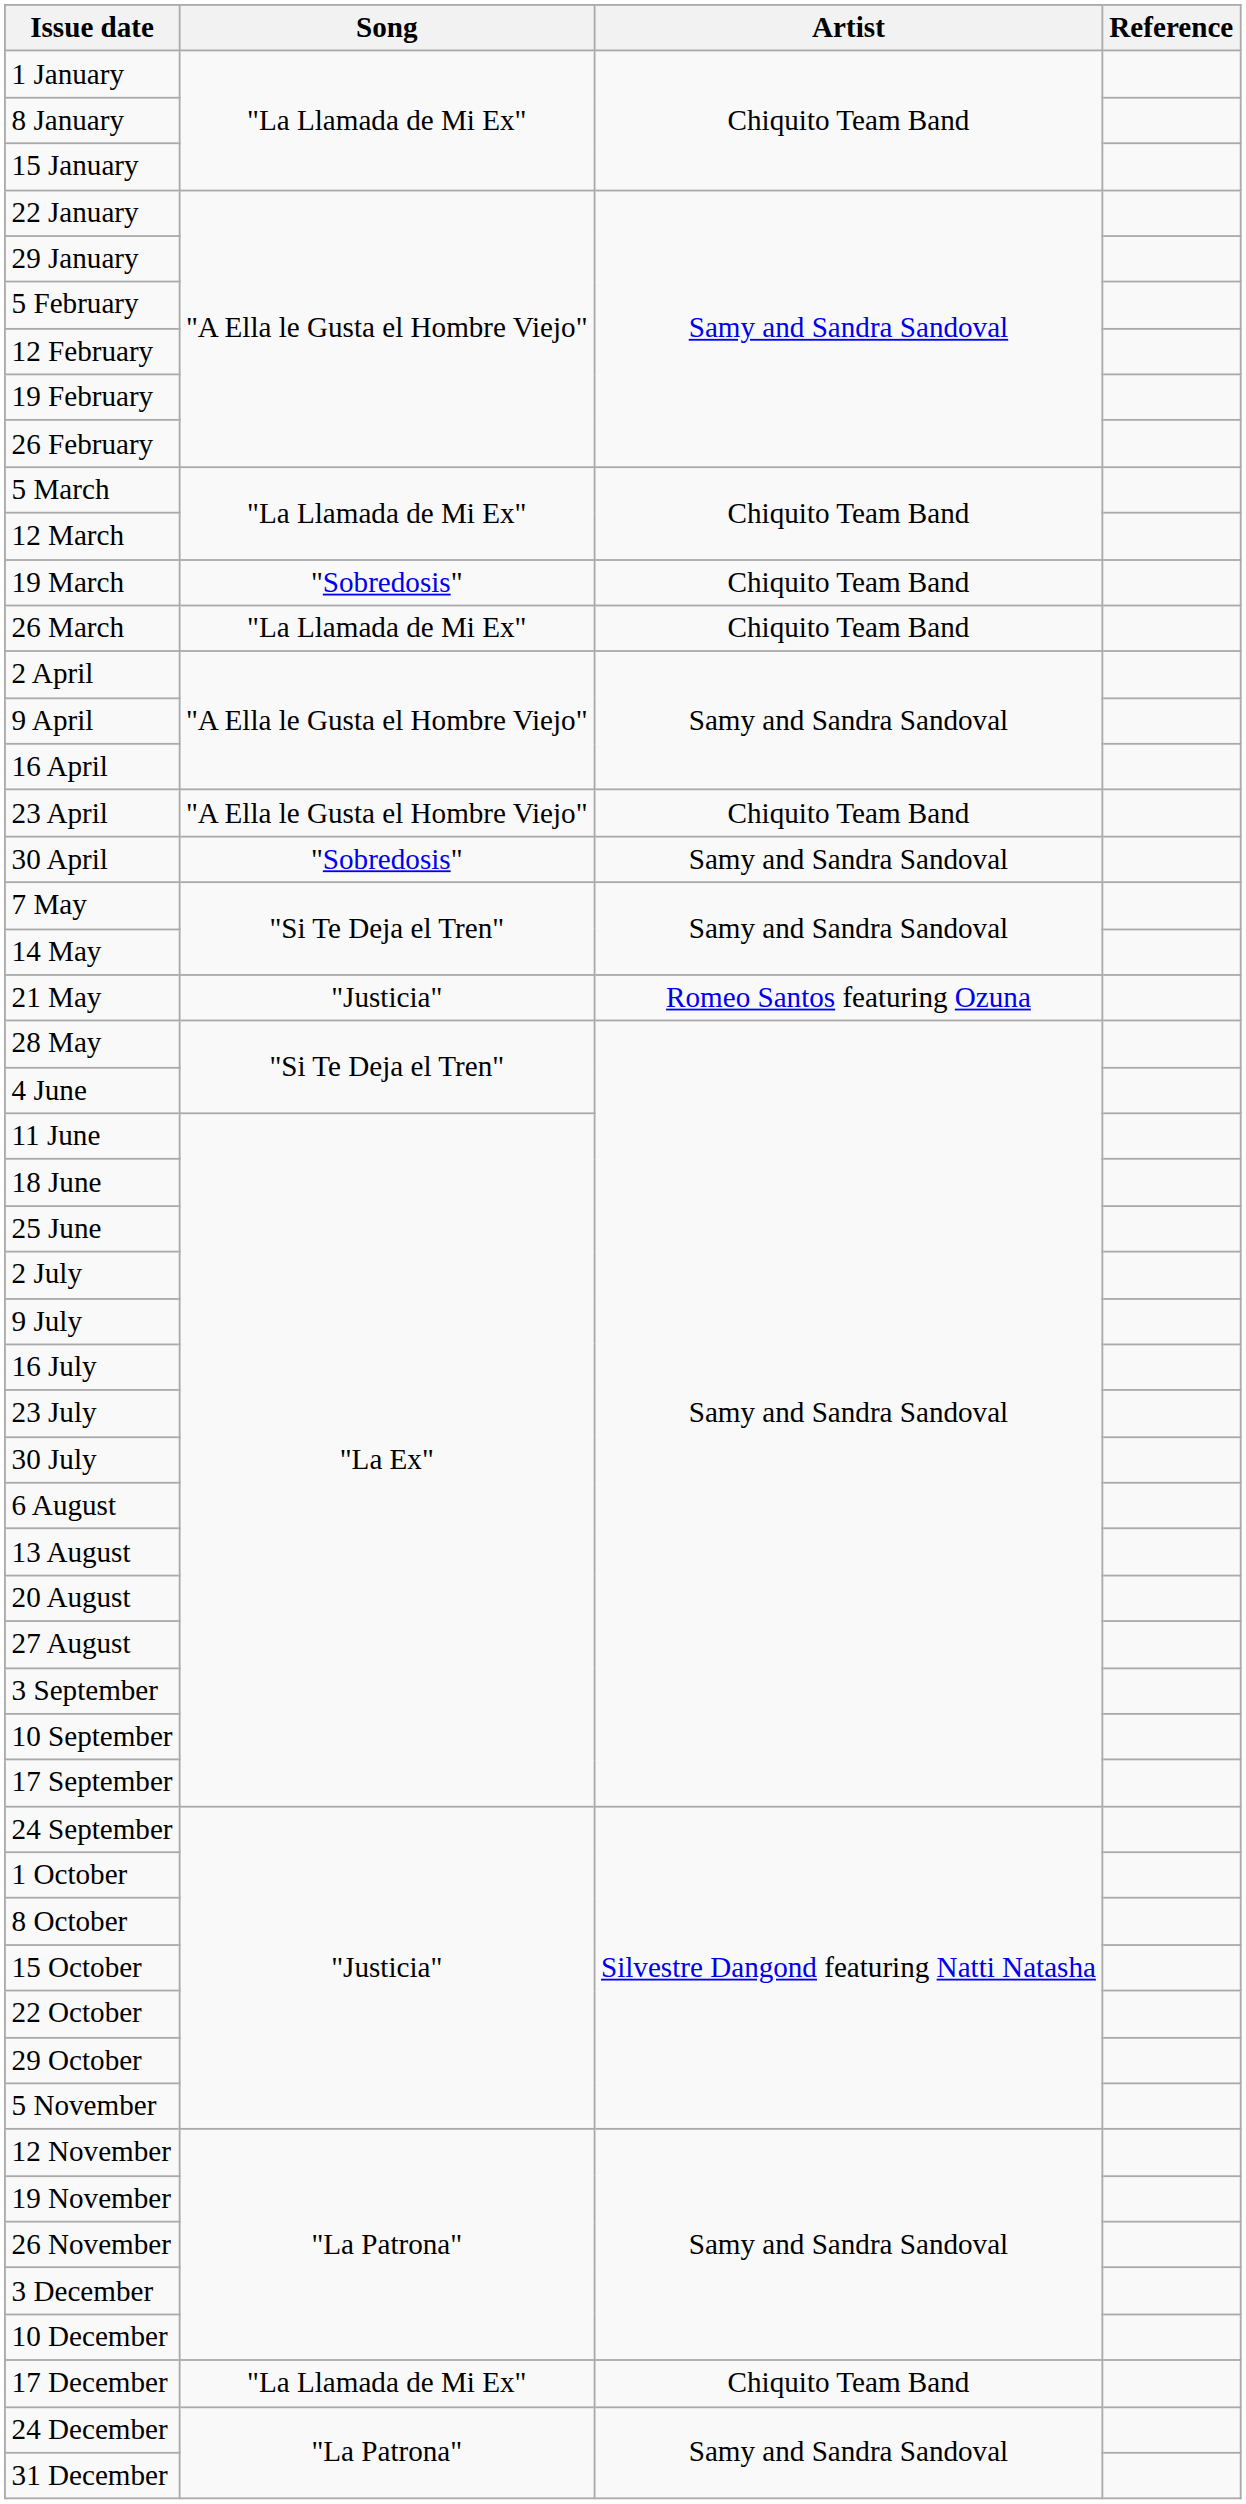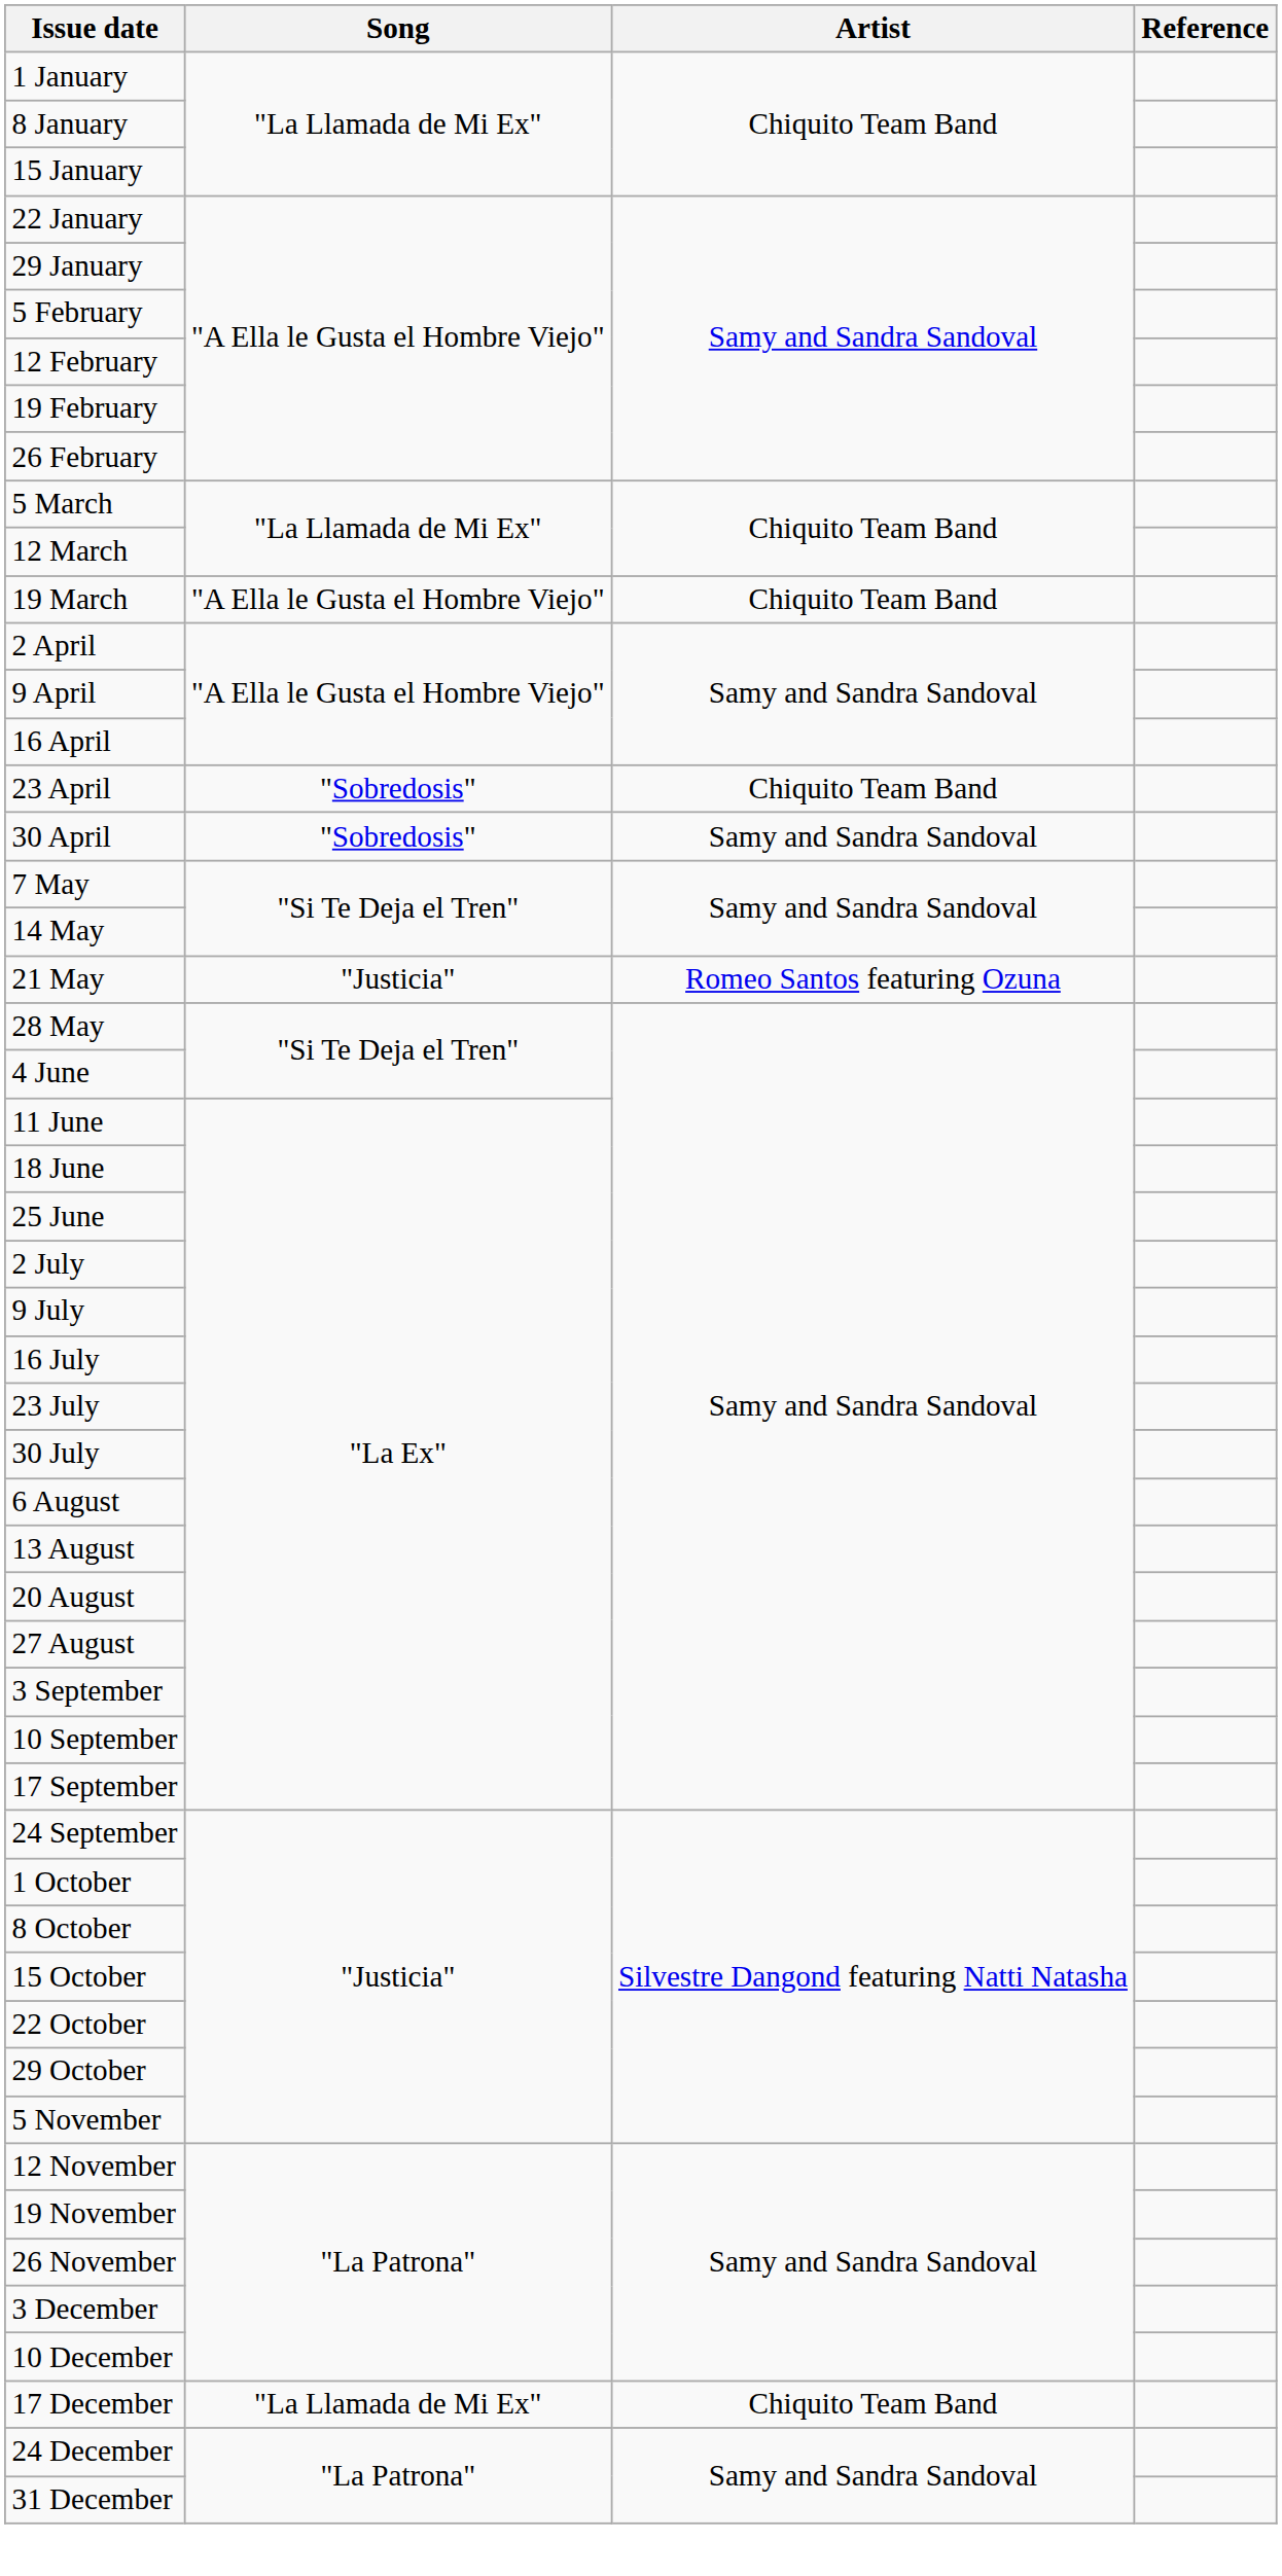 <table class="wikitable">
 <tr>
 <th>Issue date</th>
 <th>Song</th>
 <th>Artist</th>
 <th>Reference</th>
 </tr>
 <tr>
 <td>1 January</td>
 <td align="center" rowspan="3">"La Llamada de Mi Ex"</td>
 <td align="center" rowspan="3">Chiquito Team Band</td>
 <td align="center"></td>
 </tr>
 <tr>
 <td>8 January</td>
 <td align="center"></td>
 </tr>
 <tr>
 <td>15 January</td>
 <td align="center"></td>
 </tr>
 <tr>
 <td>22 January</td>
 <td align="center" rowspan="6">"A Ella le Gusta el Hombre Viejo"</td>
 <td align="center" rowspan="6"><a href='#'>Samy and Sandra Sandoval</a></td>
 <td align="center"></td>
 </tr>
 <tr>
 <td>29 January</td>
 <td align="center"></td>
 </tr>
 <tr>
 <td>5 February</td>
 <td align="center"></td>
 </tr>
 <tr>
 <td>12 February</td>
 <td align="center"></td>
 </tr>
 <tr>
 <td>19 February</td>
 <td align="center"></td>
 </tr>
 <tr>
 <td>26 February</td>
 <td align="center"></td>
 </tr>
 <tr>
 <td>5 March</td>
 <td align="center" rowspan="2">"La Llamada de Mi Ex"</td>
 <td align="center" rowspan="2">Chiquito Team Band</td>
 <td align="center"></td>
 </tr>
 <tr>
 <td>12 March</td>
 <td align="center"></td>
 </tr>
 <tr>
 <td>19 March</td>
-<td align="center">"<a href='#'>Sobredosis</a>"</td>
-<td align="center">Chiquito Team Band</td>
-<td align="center"></td>
-</tr>
-<tr>
-<td>26 March</td>
-<td align="center">"La Llamada de Mi Ex"</td>
+<td align="center">"A Ella le Gusta el Hombre Viejo"</td>
 <td align="center">Chiquito Team Band</td>
 <td align="center"></td>
 </tr>
 <tr>
 <td>2 April</td>
 <td align="center" rowspan="3">"A Ella le Gusta el Hombre Viejo"</td>
 <td align="center" rowspan="3">Samy and Sandra Sandoval</td>
 <td align="center"></td>
 </tr>
 <tr>
 <td>9 April</td>
 <td align="center"></td>
 </tr>
 <tr>
 <td>16 April</td>
 <td align="center"></td>
 </tr>
 <tr>
 <td>23 April</td>
-<td align="center">"A Ella le Gusta el Hombre Viejo"</td>
+<td align="center">"<a href='#'>Sobredosis</a>"</td>
 <td align="center">Chiquito Team Band</td>
 <td align="center"></td>
 </tr>
 <tr>
 <td>30 April</td>
 <td align="center">"<a href='#'>Sobredosis</a>"</td>
 <td align="center">Samy and Sandra Sandoval</td>
 <td align="center"></td>
 </tr>
 <tr>
 <td>7 May</td>
 <td align="center" rowspan="2">"Si Te Deja el Tren"</td>
 <td align="center" rowspan="2">Samy and Sandra Sandoval</td>
 <td align="center"></td>
 </tr>
 <tr>
 <td>14 May</td>
 <td align="center"></td>
 </tr>
 <tr>
 <td>21 May</td>
 <td align="center">"Justicia"</td>
 <td align="center"><a href='#'>Romeo Santos</a> featuring <a href='#'>Ozuna</a></td>
 <td align="center"></td>
 </tr>
 <tr>
 <td>28 May</td>
 <td align="center" rowspan="2">"Si Te Deja el Tren"</td>
 <td align="center" rowspan="17">Samy and Sandra Sandoval</td>
 <td align="center"></td>
 </tr>
 <tr>
 <td>4 June</td>
 <td align="center"></td>
 </tr>
 <tr>
 <td>11 June</td>
 <td align="center" rowspan="15">"La Ex"</td>
 <td align="center"></td>
 </tr>
 <tr>
 <td>18 June</td>
 <td align="center"></td>
 </tr>
 <tr>
 <td>25 June</td>
 <td align="center"></td>
 </tr>
 <tr>
 <td>2 July</td>
 <td align="center"></td>
 </tr>
 <tr>
 <td>9 July</td>
 <td align="center"></td>
 </tr>
 <tr>
 <td>16 July</td>
 <td align="center"></td>
 </tr>
 <tr>
 <td>23 July</td>
 <td align="center"></td>
 </tr>
 <tr>
 <td>30 July</td>
 <td align="center"></td>
 </tr>
 <tr>
 <td>6 August</td>
 <td align="center"></td>
 </tr>
 <tr>
 <td>13 August</td>
 <td align="center"></td>
 </tr>
 <tr>
 <td>20 August</td>
 <td align="center"></td>
 </tr>
 <tr>
 <td>27 August</td>
 <td align="center"></td>
 </tr>
 <tr>
 <td>3 September</td>
 <td align="center"></td>
 </tr>
 <tr>
 <td>10 September</td>
 <td align="center"></td>
 </tr>
 <tr>
 <td>17 September</td>
 <td align="center"></td>
 </tr>
 <tr>
 <td>24 September</td>
 <td align="center" rowspan="7">"Justicia"</td>
 <td align="center" rowspan="7"><a href='#'>Silvestre Dangond</a> featuring <a href='#'>Natti Natasha</a></td>
 <td align="center"></td>
 </tr>
 <tr>
 <td>1 October</td>
 <td align="center"></td>
 </tr>
 <tr>
 <td>8 October</td>
 <td align="center"></td>
 </tr>
 <tr>
 <td>15 October</td>
 <td align="center"></td>
 </tr>
 <tr>
 <td>22 October</td>
 <td align="center"></td>
 </tr>
 <tr>
 <td>29 October</td>
 <td align="center"></td>
 </tr>
 <tr>
 <td>5 November</td>
 <td align="center"></td>
 </tr>
 <tr>
 <td>12 November</td>
 <td align="center" rowspan="5">"La Patrona"</td>
 <td align="center" rowspan="5">Samy and Sandra Sandoval</td>
 <td align="center"></td>
 </tr>
 <tr>
 <td>19 November</td>
 <td align="center"></td>
 </tr>
 <tr>
 <td>26 November</td>
 <td align="center"></td>
 </tr>
 <tr>
 <td>3 December</td>
 <td align="center"></td>
 </tr>
 <tr>
 <td>10 December</td>
 <td align="center"></td>
 </tr>
 <tr>
 <td>17 December</td>
 <td align="center">"La Llamada de Mi Ex"</td>
 <td align="center">Chiquito Team Band</td>
 <td align="center"></td>
 </tr>
 <tr>
 <td>24 December</td>
 <td align="center" rowspan="2">"La Patrona"</td>
 <td align="center" rowspan="2">Samy and Sandra Sandoval</td>
 <td align="center"></td>
 </tr>
 <tr>
 <td>31 December</td>
 <td align="center"></td>
 </tr>
 </table>
